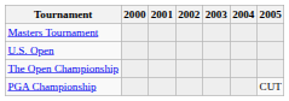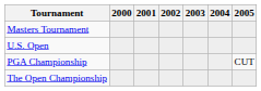 <table class="wikitable" style="font-size:95%;text-align:center;">
 <tr>
 <th>Tournament</th>
 <th>2000</th>
 <th>2001</th>
 <th>2002</th>
 <th>2003</th>
 <th>2004</th>
 <th>2005</th>
 </tr>
 <tr>
 <td align=left><a href='#'>Masters Tournament</a></td>
 <td style="background:#eeeeee;"></td>
 <td style="background:#eeeeee;"></td>
 <td style="background:#eeeeee;"></td>
 <td style="background:#eeeeee;"></td>
 <td style="background:#eeeeee;"></td>
 <td style="background:#eeeeee;"></td>
 </tr>
 <tr>
 <td align=left><a href='#'>U.S. Open</a></td>
 <td style="background:#eeeeee;"></td>
 <td style="background:#eeeeee;"></td>
 <td style="background:#eeeeee;"></td>
 <td style="background:#eeeeee;"></td>
 <td style="background:#eeeeee;"></td>
 <td style="background:#eeeeee;"></td>
 </tr>
 <tr>
+<td align=left><a href='#'>PGA Championship</a></td>
+<td style="background:#eeeeee;"></td>
+<td style="background:#eeeeee;"></td>
+<td style="background:#eeeeee;"></td>
+<td style="background:#eeeeee;"></td>
+<td style="background:#eeeeee;"></td>
+<td>CUT</td>
+</tr>
+<tr>
 <td align=left><a href='#'>The Open Championship</a></td>
 <td style="background:#eeeeee;"></td>
 <td style="background:#eeeeee;"></td>
 <td style="background:#eeeeee;"></td>
 <td style="background:#eeeeee;"></td>
 <td style="background:#eeeeee;"></td>
 <td style="background:#eeeeee;"></td>
 </tr>
-<tr>
-<td align=left><a href='#'>PGA Championship</a></td>
-<td style="background:#eeeeee;"></td>
-<td style="background:#eeeeee;"></td>
-<td style="background:#eeeeee;"></td>
-<td style="background:#eeeeee;"></td>
-<td style="background:#eeeeee;"></td>
-<td>CUT</td>
-</tr>
 </table>
